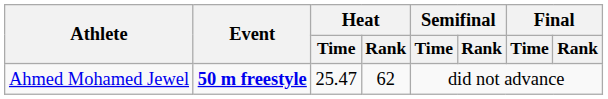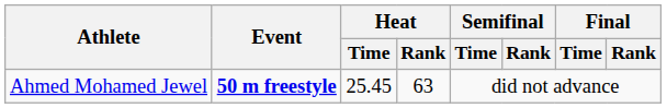 <table class=wikitable style="font-size:90%">
 <tr>
 <th rowspan="2">Athlete</th>
 <th rowspan="2">Event</th>
 <th colspan="2">Heat</th>
 <th colspan="2">Semifinal</th>
 <th colspan="2">Final</th>
 </tr>
 <tr style="font-size:95%">
 <th>Time</th>
 <th>Rank</th>
 <th>Time</th>
 <th>Rank</th>
 <th>Time</th>
 <th>Rank</th>
 </tr>
 <tr align=center>
 <td align=left><a href='#'>Ahmed Mohamed Jewel</a></td>
 <td align=left><strong><a href='#'>50 m freestyle</a></strong></td>
-<td>25.47</td>
-<td>62</td>
+<td>25.45</td>
+<td>63</td>
 <td colspan=4>did not advance</td>
 </tr>
 </table>
